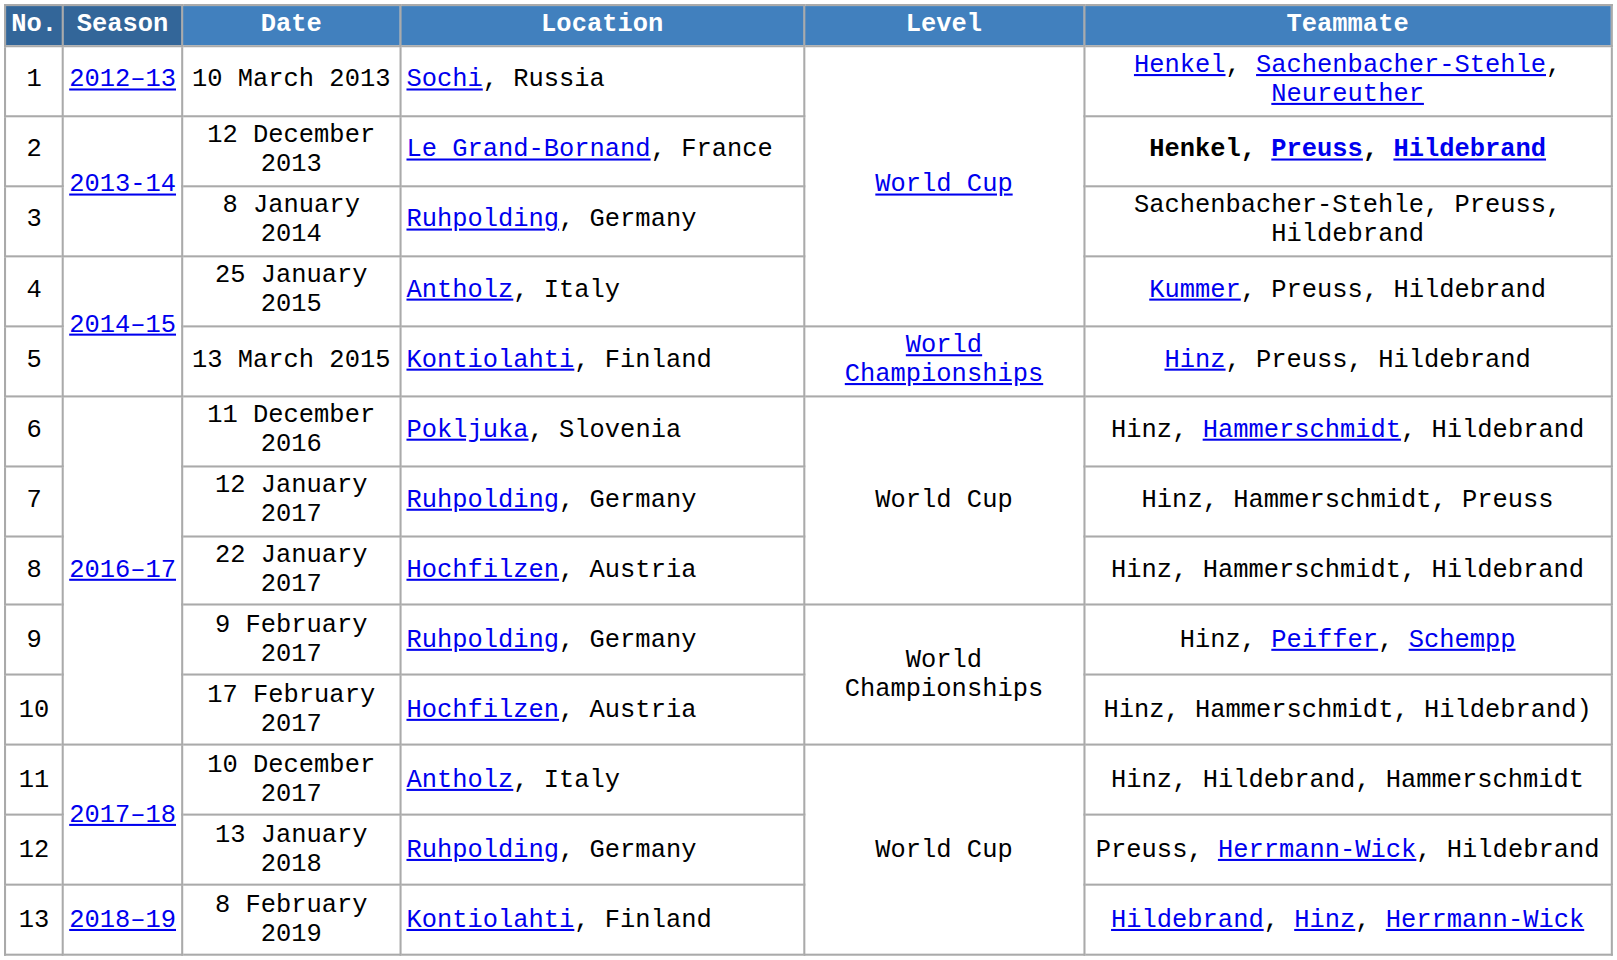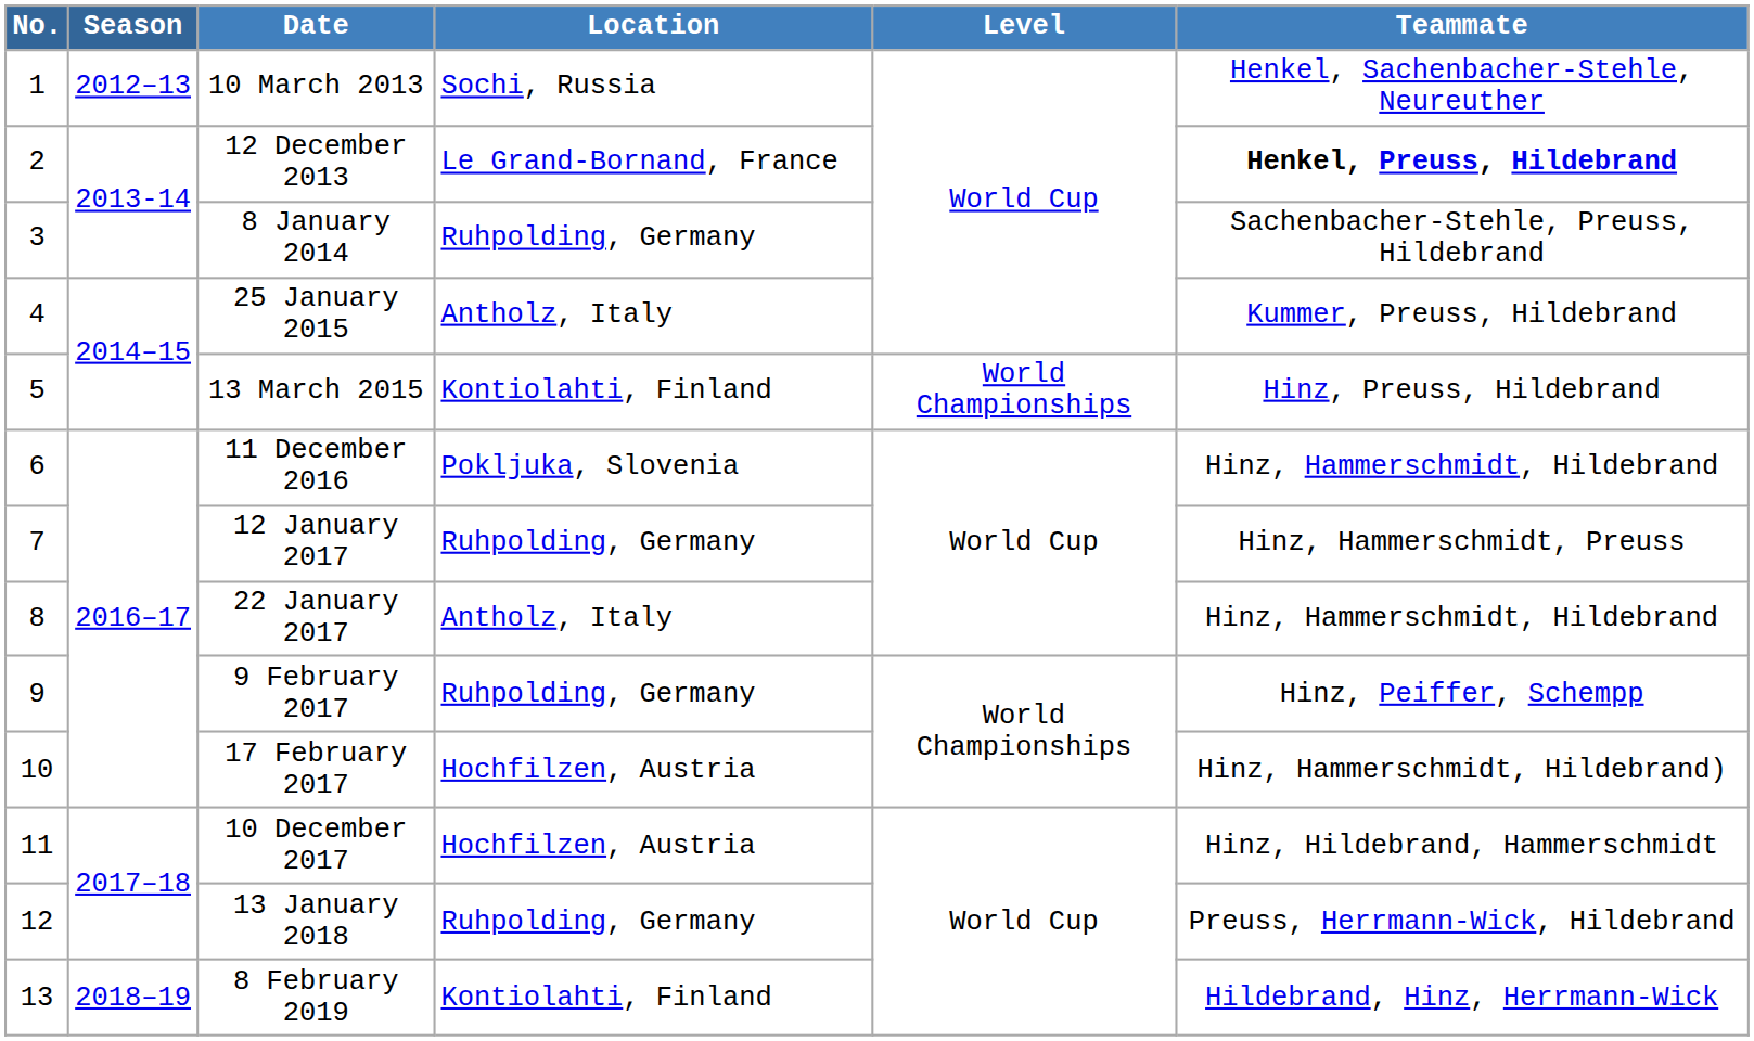 <table class="wikitable" style="font-size:95%; text-align:center; border:grey solid 1px; border-collapse:collapse; background:#ffffff;">
 <tr style="background:#efefef;">
 <th style="background-color:#369; color:white;">No.</th>
 <th style="background-color:#369; color:white;">Season</th>
 <th style="background-color:#4180be; color:white; width:100px;">Date</th>
 <th style="background-color:#4180be; color:white; width:190px;">Location</th>
 <th style="background-color:#4180be; color:white; width:130px;">Level</th>
 <th style="background-color:#4180be; color:white; width:250px;">Teammate</th>
 </tr>
 <tr>
 <td>1</td>
 <td><a href='#'>2012–13</a></td>
 <td>10 March 2013</td>
 <td align=left> <a href='#'>Sochi</a>, Russia</td>
 <td rowspan="4"><a href='#'>World Cup</a></td>
 <td><a href='#'>Henkel</a>, <a href='#'>Sachenbacher-Stehle</a>, <a href='#'>Neureuther</a></td>
 </tr>
 <tr>
 <td>2</td>
 <td rowspan="2"><a href='#'>2013-14</a></td>
 <td>12 December 2013</td>
 <td align=left> <a href='#'>Le Grand-Bornand</a>, France</td>
 <td><strong>Henkel, <a href='#'>Preuss</a>, <a href='#'>Hildebrand</a></strong></td>
 </tr>
 <tr>
 <td>3</td>
 <td>8 January 2014</td>
 <td align=left> <a href='#'>Ruhpolding</a>, Germany</td>
 <td>Sachenbacher-Stehle, Preuss, Hildebrand</td>
 </tr>
 <tr>
 <td>4</td>
 <td rowspan="2"><a href='#'>2014–15</a></td>
 <td>25 January 2015</td>
 <td align=left> <a href='#'>Antholz</a>, Italy</td>
 <td><a href='#'>Kummer</a>, Preuss, Hildebrand</td>
 </tr>
 <tr>
 <td>5</td>
 <td>13 March 2015</td>
 <td align=left> <a href='#'>Kontiolahti</a>, Finland</td>
 <td><a href='#'>World Championships</a></td>
 <td><a href='#'>Hinz</a>, Preuss, Hildebrand</td>
 </tr>
 <tr>
 <td>6</td>
 <td rowspan="5"><a href='#'>2016–17</a></td>
 <td>11 December 2016</td>
 <td align=left> <a href='#'>Pokljuka</a>, Slovenia</td>
 <td rowspan="3">World Cup</td>
 <td>Hinz, <a href='#'>Hammerschmidt</a>, Hildebrand</td>
 </tr>
 <tr>
 <td>7</td>
 <td>12 January 2017</td>
 <td align=left> <a href='#'>Ruhpolding</a>, Germany</td>
 <td>Hinz, Hammerschmidt, Preuss</td>
 </tr>
 <tr>
 <td>8</td>
 <td>22 January 2017</td>
-<td align=left> <a href='#'>Hochfilzen</a>, Austria</td>
+<td align=left> <a href='#'>Antholz</a>, Italy</td>
 <td>Hinz, Hammerschmidt, Hildebrand</td>
 </tr>
 <tr>
 <td>9</td>
 <td>9 February 2017</td>
 <td align=left> <a href='#'>Ruhpolding</a>, Germany</td>
 <td rowspan="2">World Championships</td>
 <td>Hinz, <a href='#'>Peiffer</a>, <a href='#'>Schempp</a></td>
 </tr>
 <tr>
 <td>10</td>
 <td>17 February 2017</td>
 <td align=left> <a href='#'>Hochfilzen</a>, Austria</td>
 <td>Hinz, Hammerschmidt, Hildebrand)</td>
 </tr>
 <tr>
 <td>11</td>
 <td rowspan="2"><a href='#'>2017–18</a></td>
 <td>10 December 2017</td>
-<td align=left> <a href='#'>Antholz</a>, Italy</td>
+<td align=left> <a href='#'>Hochfilzen</a>, Austria</td>
 <td rowspan="3">World Cup</td>
 <td>Hinz, Hildebrand, Hammerschmidt</td>
 </tr>
 <tr>
 <td>12</td>
 <td>13 January 2018</td>
 <td align=left> <a href='#'>Ruhpolding</a>, Germany</td>
 <td>Preuss, <a href='#'>Herrmann-Wick</a>, Hildebrand</td>
 </tr>
 <tr>
 <td>13</td>
 <td><a href='#'>2018–19</a></td>
 <td>8 February 2019</td>
 <td align=left> <a href='#'>Kontiolahti</a>, Finland</td>
 <td><a href='#'>Hildebrand</a>, <a href='#'>Hinz</a>, <a href='#'>Herrmann-Wick</a></td>
 </tr>
 </table>
